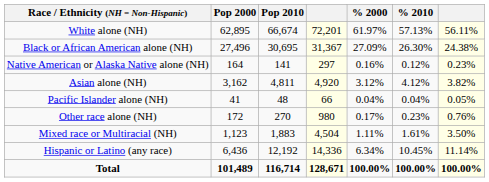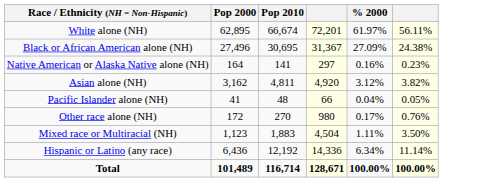 <table class="wikitable" style="text-align:center;">
 <tr>
 <th>Race / Ethnicity <small>(<em>NH = Non-Hispanic</em>)</small></th>
 <th>Pop 2000</th>
 <th>Pop 2010</th>
 <th></th>
 <th>% 2000</th>
-<th>% 2010</th>
 <th></th>
 </tr>
 <tr>
 <td><a href='#'>White</a> alone (NH)</td>
 <td>62,895</td>
 <td>66,674</td>
 <td style="background: #ffffe6;">72,201</td>
 <td>61.97%</td>
-<td>57.13%</td>
 <td style="background: #ffffe6;">56.11%</td>
 </tr>
 <tr>
 <td><a href='#'>Black or African American</a> alone (NH)</td>
 <td>27,496</td>
 <td>30,695</td>
 <td style="background: #ffffe6;">31,367</td>
 <td>27.09%</td>
-<td>26.30%</td>
 <td style="background: #ffffe6;">24.38%</td>
 </tr>
 <tr>
 <td><a href='#'>Native American</a> or <a href='#'>Alaska Native</a> alone (NH)</td>
 <td>164</td>
 <td>141</td>
 <td style="background: #ffffe6;">297</td>
 <td>0.16%</td>
-<td>0.12%</td>
 <td style="background: #ffffe6;">0.23%</td>
 </tr>
 <tr>
 <td><a href='#'>Asian</a> alone (NH)</td>
 <td>3,162</td>
 <td>4,811</td>
 <td style="background: #ffffe6;">4,920</td>
 <td>3.12%</td>
-<td>4.12%</td>
 <td style="background: #ffffe6;">3.82%</td>
 </tr>
 <tr>
 <td><a href='#'>Pacific Islander</a> alone (NH)</td>
 <td>41</td>
 <td>48</td>
 <td style="background: #ffffe6;">66</td>
-<td>0.04%</td>
 <td>0.04%</td>
 <td style="background: #ffffe6;">0.05%</td>
 </tr>
 <tr>
 <td><a href='#'>Other race</a> alone (NH)</td>
 <td>172</td>
 <td>270</td>
 <td style="background: #ffffe6;">980</td>
 <td>0.17%</td>
-<td>0.23%</td>
 <td style="background: #ffffe6;">0.76%</td>
 </tr>
 <tr>
 <td><a href='#'>Mixed race or Multiracial</a> (NH)</td>
 <td>1,123</td>
 <td>1,883</td>
 <td style="background: #ffffe6;">4,504</td>
 <td>1.11%</td>
-<td>1.61%</td>
 <td style="background: #ffffe6;">3.50%</td>
 </tr>
 <tr>
 <td><a href='#'>Hispanic or Latino</a> (any race)</td>
 <td>6,436</td>
 <td>12,192</td>
 <td style="background: #ffffe6;">14,336</td>
 <td>6.34%</td>
-<td>10.45%</td>
 <td style="background: #ffffe6;">11.14%</td>
 </tr>
 <tr>
 <td><strong>Total</strong></td>
 <td><strong>101,489</strong></td>
 <td><strong>116,714</strong></td>
 <td style="background: #ffffe6;"><strong>128,671</strong></td>
 <td><strong>100.00%</strong></td>
-<td><strong>100.00%</strong></td>
 <td style="background: #ffffe6;"><strong>100.00%</strong></td>
 </tr>
 </table>
